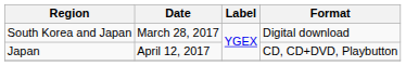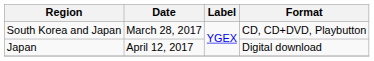 <table class="wikitable">
 <tr>
 <th>Region</th>
 <th>Date</th>
 <th>Label</th>
 <th>Format</th>
 </tr>
 <tr>
 <td>South Korea and Japan</td>
 <td>March 28, 2017</td>
 <td rowspan="2"><a href='#'>YGEX</a></td>
-<td>Digital download</td>
+<td>CD, CD+DVD, Playbutton</td>
 </tr>
 <tr>
 <td>Japan</td>
 <td>April 12, 2017</td>
-<td>CD, CD+DVD, Playbutton</td>
+<td>Digital download</td>
 </tr>
 <tr>
 </tr>
 </table>
